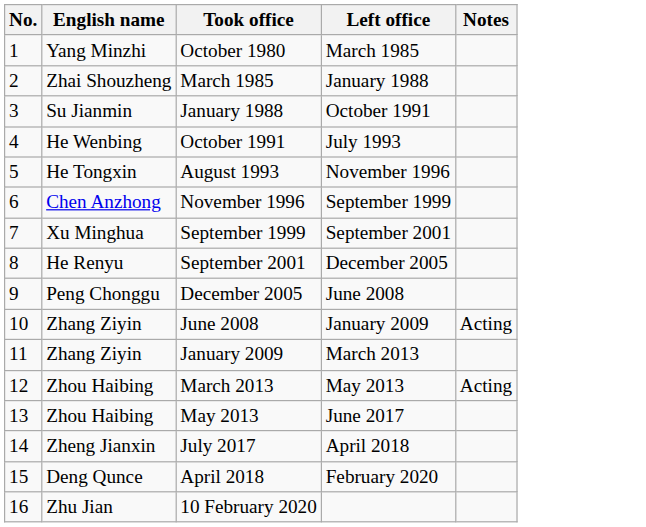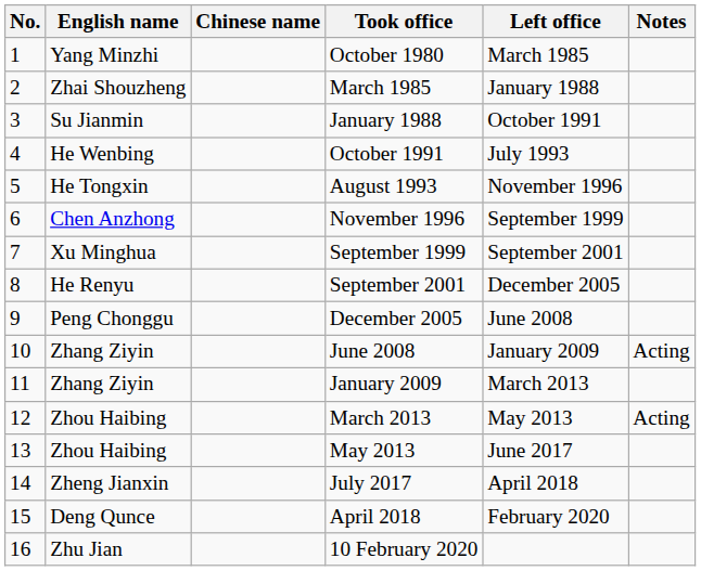 <table class="wikitable">
 <tr>
 <th>No.</th>
 <th>English name</th>
+<th>Chinese name</th>
 <th>Took office</th>
 <th>Left office</th>
 <th>Notes</th>
 </tr>
 <tr>
 <td>1</td>
 <td>Yang Minzhi</td>
+<td></td>
 <td>October 1980</td>
 <td>March 1985</td>
 <td></td>
 </tr>
 <tr>
 <td>2</td>
 <td>Zhai Shouzheng</td>
+<td></td>
 <td>March 1985</td>
 <td>January 1988</td>
 <td></td>
 </tr>
 <tr>
 <td>3</td>
 <td>Su Jianmin</td>
+<td></td>
 <td>January 1988</td>
 <td>October 1991</td>
 <td></td>
 </tr>
 <tr>
 <td>4</td>
 <td>He Wenbing</td>
+<td></td>
 <td>October 1991</td>
 <td>July 1993</td>
 <td></td>
 </tr>
 <tr>
 <td>5</td>
 <td>He Tongxin</td>
+<td></td>
 <td>August 1993</td>
 <td>November 1996</td>
 <td></td>
 </tr>
 <tr>
 <td>6</td>
 <td><a href='#'>Chen Anzhong</a></td>
+<td></td>
 <td>November 1996</td>
 <td>September 1999</td>
 <td></td>
 </tr>
 <tr>
 <td>7</td>
 <td>Xu Minghua</td>
+<td></td>
 <td>September 1999</td>
 <td>September 2001</td>
 <td></td>
 </tr>
 <tr>
 <td>8</td>
 <td>He Renyu</td>
+<td></td>
 <td>September 2001</td>
 <td>December 2005</td>
 <td></td>
 </tr>
 <tr>
 <td>9</td>
 <td>Peng Chonggu</td>
+<td></td>
 <td>December 2005</td>
 <td>June 2008</td>
 <td></td>
 </tr>
 <tr>
 <td>10</td>
 <td>Zhang Ziyin</td>
+<td></td>
 <td>June 2008</td>
 <td>January 2009</td>
 <td>Acting</td>
 </tr>
 <tr>
 <td>11</td>
 <td>Zhang Ziyin</td>
+<td></td>
 <td>January 2009</td>
 <td>March 2013</td>
 <td></td>
 </tr>
 <tr>
 <td>12</td>
 <td>Zhou Haibing</td>
+<td></td>
 <td>March 2013</td>
 <td>May 2013</td>
 <td>Acting</td>
 </tr>
 <tr>
 <td>13</td>
 <td>Zhou Haibing</td>
+<td></td>
 <td>May 2013</td>
 <td>June 2017</td>
 <td></td>
 </tr>
 <tr>
 <td>14</td>
 <td>Zheng Jianxin</td>
+<td></td>
 <td>July 2017</td>
 <td>April 2018</td>
 <td></td>
 </tr>
 <tr>
 <td>15</td>
 <td>Deng Qunce</td>
+<td></td>
 <td>April 2018</td>
 <td>February 2020</td>
 <td></td>
 </tr>
 <tr>
 <td>16</td>
 <td>Zhu Jian</td>
+<td></td>
 <td>10 February 2020</td>
 <td></td>
 <td></td>
 </tr>
 </table>
